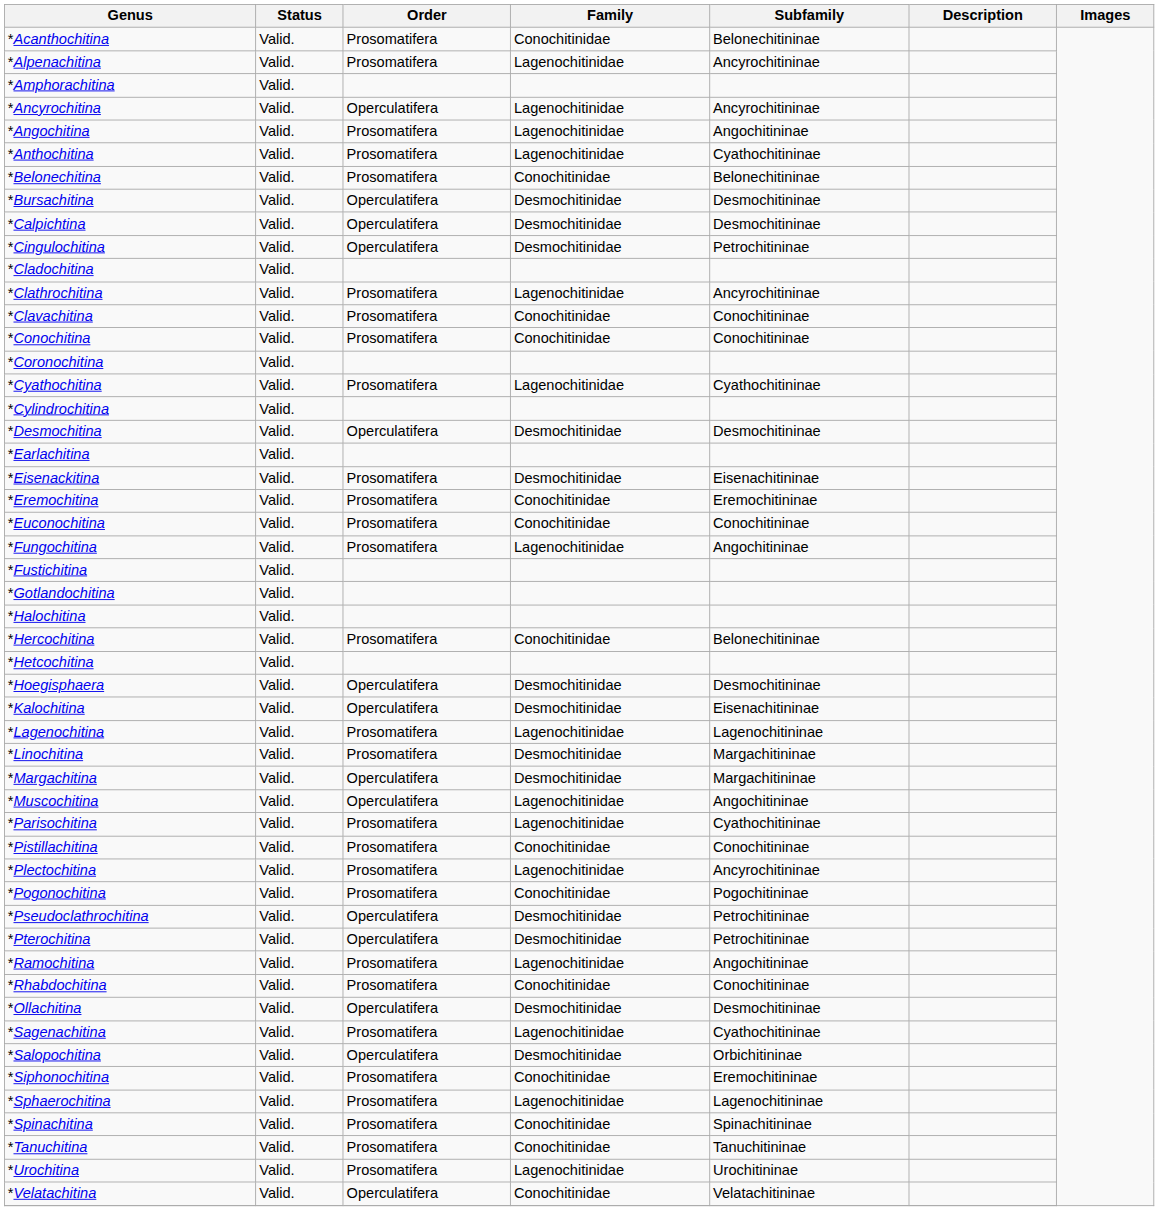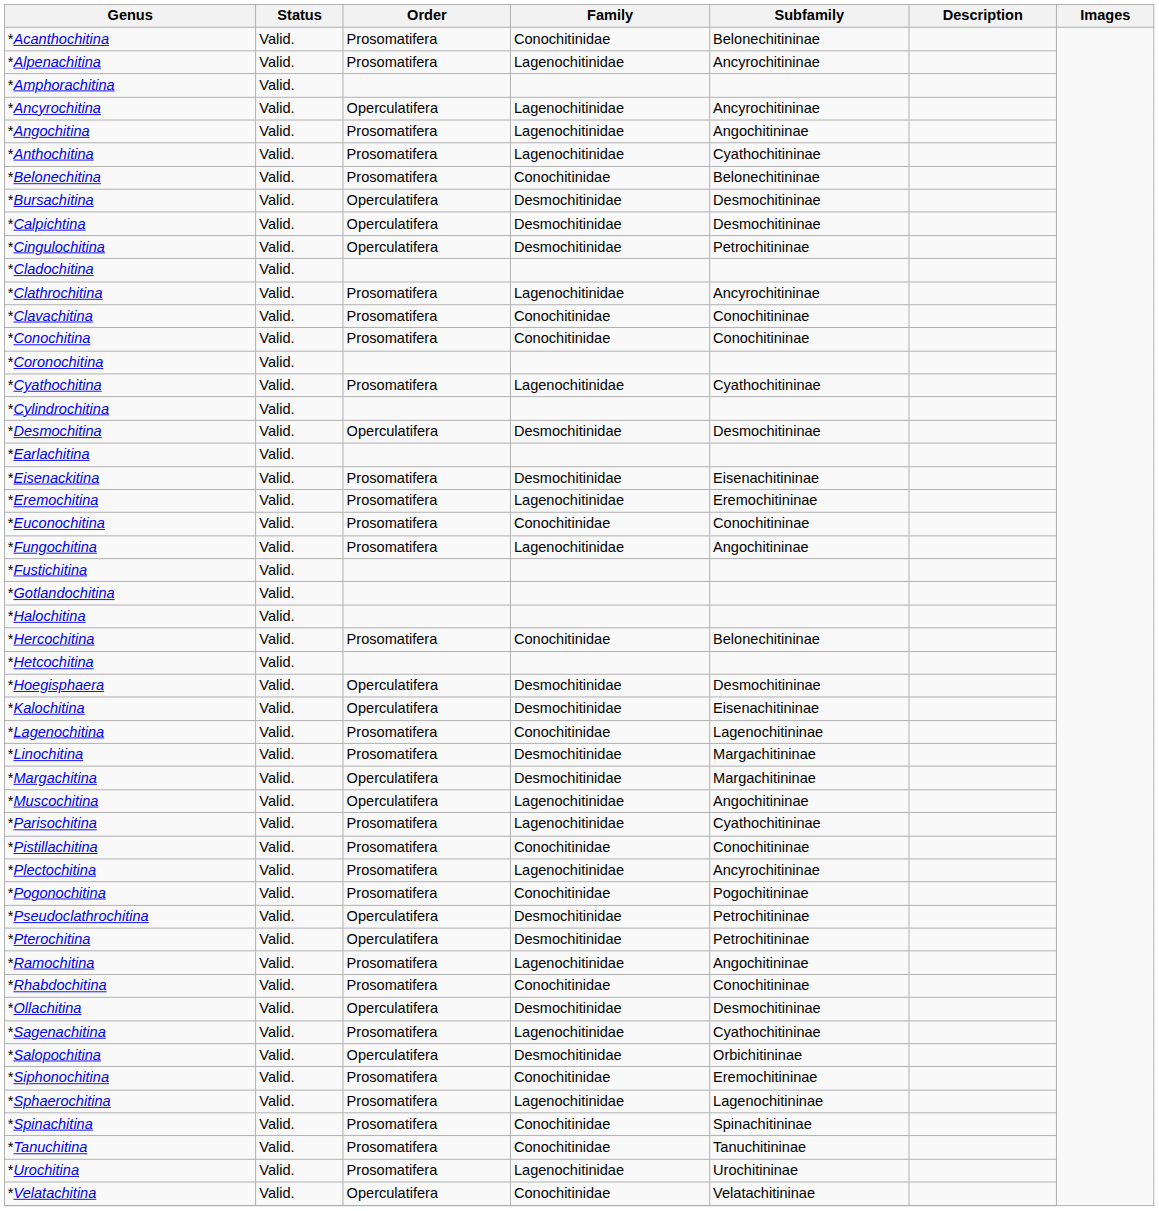 <table class="wikitable sortable" align="center" width="100%">
 <tr>
 <th>Genus</th>
 <th>Status</th>
 <th>Order</th>
 <th>Family</th>
 <th>Subfamily</th>
 <th class="unsortable">Description</th>
 <th class="unsortable">Images</th>
 </tr>
 <tr>
 <td>*<em><a href='#'>Acanthochitina</a></em></td>
 <td>Valid.</td>
 <td>Prosomatifera</td>
 <td>Conochitinidae</td>
 <td>Belonechitininae</td>
 <td></td>
 <td rowspan="120"></td>
 </tr>
 <tr>
 <td>*<em><a href='#'>Alpenachitina</a></em></td>
 <td>Valid.</td>
 <td>Prosomatifera</td>
 <td>Lagenochitinidae</td>
 <td>Ancyrochitininae</td>
 <td></td>
 </tr>
 <tr>
 <td>*<em><a href='#'>Amphorachitina</a></em></td>
 <td>Valid.</td>
 <td></td>
 <td></td>
 <td></td>
 <td></td>
 </tr>
 <tr>
 <td>*<em><a href='#'>Ancyrochitina</a></em></td>
 <td>Valid.</td>
 <td>Operculatifera</td>
 <td>Lagenochitinidae</td>
 <td>Ancyrochitininae</td>
 <td></td>
 </tr>
 <tr>
 <td>*<em><a href='#'>Angochitina</a></em></td>
 <td>Valid.</td>
 <td>Prosomatifera</td>
 <td>Lagenochitinidae</td>
 <td>Angochitininae</td>
 <td></td>
 </tr>
 <tr>
 <td>*<em><a href='#'>Anthochitina</a></em></td>
 <td>Valid.</td>
 <td>Prosomatifera</td>
 <td>Lagenochitinidae</td>
 <td>Cyathochitininae</td>
 <td></td>
 </tr>
 <tr>
 <td>*<em><a href='#'>Belonechitina</a></em></td>
 <td>Valid.</td>
 <td>Prosomatifera</td>
 <td>Conochitinidae</td>
 <td>Belonechitininae</td>
 <td></td>
 </tr>
 <tr>
 <td>*<em><a href='#'>Bursachitina</a></em></td>
 <td>Valid.</td>
 <td>Operculatifera</td>
 <td>Desmochitinidae</td>
 <td>Desmochitininae</td>
 <td></td>
 </tr>
 <tr>
 <td>*<em><a href='#'>Calpichtina</a></em></td>
 <td>Valid.</td>
 <td>Operculatifera</td>
 <td>Desmochitinidae</td>
 <td>Desmochitininae</td>
 <td></td>
 </tr>
 <tr>
 <td>*<em><a href='#'>Cingulochitina</a></em></td>
 <td>Valid.</td>
 <td>Operculatifera</td>
 <td>Desmochitinidae</td>
 <td>Petrochitininae</td>
 <td></td>
 </tr>
 <tr>
 <td>*<em><a href='#'>Cladochitina</a></em></td>
 <td>Valid.</td>
 <td></td>
 <td></td>
 <td></td>
 <td></td>
 </tr>
 <tr>
 <td>*<em><a href='#'>Clathrochitina</a></em></td>
 <td>Valid.</td>
 <td>Prosomatifera</td>
 <td>Lagenochitinidae</td>
 <td>Ancyrochitininae</td>
 <td></td>
 </tr>
 <tr>
 <td>*<em><a href='#'>Clavachitina</a></em></td>
 <td>Valid.</td>
 <td>Prosomatifera</td>
 <td>Conochitinidae</td>
 <td>Conochitininae</td>
 <td></td>
 </tr>
 <tr>
 <td>*<em><a href='#'>Conochitina</a></em></td>
 <td>Valid.</td>
 <td>Prosomatifera</td>
 <td>Conochitinidae</td>
 <td>Conochitininae</td>
 <td></td>
 </tr>
 <tr>
 <td>*<em><a href='#'>Coronochitina</a></em></td>
 <td>Valid.</td>
 <td></td>
 <td></td>
 <td></td>
 <td></td>
 </tr>
 <tr>
 <td>*<em><a href='#'>Cyathochitina</a></em></td>
 <td>Valid.</td>
 <td>Prosomatifera</td>
 <td>Lagenochitinidae</td>
 <td>Cyathochitininae</td>
 <td></td>
 </tr>
 <tr>
 <td>*<em><a href='#'>Cylindrochitina</a></em></td>
 <td>Valid.</td>
 <td></td>
 <td></td>
 <td></td>
 <td></td>
 </tr>
 <tr>
 <td>*<em><a href='#'>Desmochitina</a></em></td>
 <td>Valid.</td>
 <td>Operculatifera</td>
 <td>Desmochitinidae</td>
 <td>Desmochitininae</td>
 <td></td>
 </tr>
 <tr>
 <td>*<em><a href='#'>Earlachitina</a></em></td>
 <td>Valid.</td>
 <td></td>
 <td></td>
 <td></td>
 <td></td>
 </tr>
 <tr>
 <td>*<em><a href='#'>Eisenackitina</a></em></td>
 <td>Valid.</td>
 <td>Prosomatifera</td>
 <td>Desmochitinidae</td>
 <td>Eisenachitininae</td>
 <td></td>
 </tr>
 <tr>
 <td>*<em><a href='#'>Eremochitina</a></em></td>
 <td>Valid.</td>
 <td>Prosomatifera</td>
-<td>Conochitinidae</td>
+<td>Lagenochitinidae</td>
 <td>Eremochitininae</td>
 <td></td>
 </tr>
 <tr>
 <td>*<em><a href='#'>Euconochitina</a></em></td>
 <td>Valid.</td>
 <td>Prosomatifera</td>
 <td>Conochitinidae</td>
 <td>Conochitininae</td>
 <td></td>
 </tr>
 <tr>
 <td>*<em><a href='#'>Fungochitina</a></em></td>
 <td>Valid.</td>
 <td>Prosomatifera</td>
 <td>Lagenochitinidae</td>
 <td>Angochitininae</td>
 <td></td>
 </tr>
 <tr>
 <td>*<em><a href='#'>Fustichitina</a></em></td>
 <td>Valid.</td>
 <td></td>
 <td></td>
 <td></td>
 <td></td>
 </tr>
 <tr>
 <td>*<em><a href='#'>Gotlandochitina</a></em></td>
 <td>Valid.</td>
 <td></td>
 <td></td>
 <td></td>
 <td></td>
 </tr>
 <tr>
 <td>*<em><a href='#'>Halochitina</a></em></td>
 <td>Valid.</td>
 <td></td>
 <td></td>
 <td></td>
 <td></td>
 </tr>
 <tr>
 <td>*<em><a href='#'>Hercochitina</a></em></td>
 <td>Valid.</td>
 <td>Prosomatifera</td>
 <td>Conochitinidae</td>
 <td>Belonechitininae</td>
 <td></td>
 </tr>
 <tr>
 <td>*<em><a href='#'>Hetcochitina</a></em></td>
 <td>Valid.</td>
 <td></td>
 <td></td>
 <td></td>
 <td></td>
 </tr>
 <tr>
 <td>*<em><a href='#'>Hoegisphaera</a></em></td>
 <td>Valid.</td>
 <td>Operculatifera</td>
 <td>Desmochitinidae</td>
 <td>Desmochitininae</td>
 <td></td>
 </tr>
 <tr>
 <td>*<em><a href='#'>Kalochitina</a></em></td>
 <td>Valid.</td>
 <td>Operculatifera</td>
 <td>Desmochitinidae</td>
 <td>Eisenachitininae</td>
 <td></td>
 </tr>
 <tr>
 <td>*<em><a href='#'>Lagenochitina</a></em></td>
 <td>Valid.</td>
 <td>Prosomatifera</td>
-<td>Lagenochitinidae</td>
+<td>Conochitinidae</td>
 <td>Lagenochitininae</td>
 <td></td>
 </tr>
 <tr>
 <td>*<em><a href='#'>Linochitina</a></em></td>
 <td>Valid.</td>
 <td>Prosomatifera</td>
 <td>Desmochitinidae</td>
 <td>Margachitininae</td>
 <td></td>
 </tr>
 <tr>
 <td>*<em><a href='#'>Margachitina</a></em></td>
 <td>Valid.</td>
 <td>Operculatifera</td>
 <td>Desmochitinidae</td>
 <td>Margachitininae</td>
 <td></td>
 </tr>
 <tr>
 <td>*<em><a href='#'>Muscochitina</a></em></td>
 <td>Valid.</td>
 <td>Operculatifera</td>
 <td>Lagenochitinidae</td>
 <td>Angochitininae</td>
 <td></td>
 </tr>
 <tr>
 <td>*<em><a href='#'>Parisochitina</a></em></td>
 <td>Valid.</td>
 <td>Prosomatifera</td>
 <td>Lagenochitinidae</td>
 <td>Cyathochitininae</td>
 <td></td>
 </tr>
 <tr>
 <td>*<em><a href='#'>Pistillachitina</a></em></td>
 <td>Valid.</td>
 <td>Prosomatifera</td>
 <td>Conochitinidae</td>
 <td>Conochitininae</td>
 <td></td>
 </tr>
 <tr>
 <td>*<em><a href='#'>Plectochitina</a></em></td>
 <td>Valid.</td>
 <td>Prosomatifera</td>
 <td>Lagenochitinidae</td>
 <td>Ancyrochitininae</td>
 <td></td>
 </tr>
 <tr>
 <td>*<em><a href='#'>Pogonochitina</a></em></td>
 <td>Valid.</td>
 <td>Prosomatifera</td>
 <td>Conochitinidae</td>
 <td>Pogochitininae</td>
 <td></td>
 </tr>
 <tr>
 <td>*<em><a href='#'>Pseudoclathrochitina</a></em></td>
 <td>Valid.</td>
 <td>Operculatifera</td>
 <td>Desmochitinidae</td>
 <td>Petrochitininae</td>
 <td></td>
 </tr>
 <tr>
 <td>*<em><a href='#'>Pterochitina</a></em></td>
 <td>Valid.</td>
 <td>Operculatifera</td>
 <td>Desmochitinidae</td>
 <td>Petrochitininae</td>
 <td></td>
 </tr>
 <tr>
 <td>*<em><a href='#'>Ramochitina</a></em></td>
 <td>Valid.</td>
 <td>Prosomatifera</td>
 <td>Lagenochitinidae</td>
 <td>Angochitininae</td>
 <td></td>
 </tr>
 <tr>
 <td>*<em><a href='#'>Rhabdochitina</a></em></td>
 <td>Valid.</td>
 <td>Prosomatifera</td>
 <td>Conochitinidae</td>
 <td>Conochitininae</td>
 <td></td>
 </tr>
 <tr>
 <td>*<em><a href='#'>Ollachitina</a></em></td>
 <td>Valid.</td>
 <td>Operculatifera</td>
 <td>Desmochitinidae</td>
 <td>Desmochitininae</td>
 <td></td>
 </tr>
 <tr>
 <td>*<em><a href='#'>Sagenachitina</a></em></td>
 <td>Valid.</td>
 <td>Prosomatifera</td>
 <td>Lagenochitinidae</td>
 <td>Cyathochitininae</td>
 <td></td>
 </tr>
 <tr>
 <td>*<em><a href='#'>Salopochitina</a></em></td>
 <td>Valid.</td>
 <td>Operculatifera</td>
 <td>Desmochitinidae</td>
 <td>Orbichitininae</td>
 <td></td>
 </tr>
 <tr>
 <td>*<em><a href='#'>Siphonochitina</a></em></td>
 <td>Valid.</td>
 <td>Prosomatifera</td>
 <td>Conochitinidae</td>
 <td>Eremochitininae</td>
 <td></td>
 </tr>
 <tr>
 <td>*<em><a href='#'>Sphaerochitina</a></em></td>
 <td>Valid.</td>
 <td>Prosomatifera</td>
 <td>Lagenochitinidae</td>
 <td>Lagenochitininae</td>
 <td></td>
 </tr>
 <tr>
 <td>*<em><a href='#'>Spinachitina</a></em></td>
 <td>Valid.</td>
 <td>Prosomatifera</td>
 <td>Conochitinidae</td>
 <td>Spinachitininae</td>
 <td></td>
 </tr>
 <tr>
 <td>*<em><a href='#'>Tanuchitina</a></em></td>
 <td>Valid.</td>
 <td>Prosomatifera</td>
 <td>Conochitinidae</td>
 <td>Tanuchitininae</td>
 <td></td>
 </tr>
 <tr>
 <td>*<em><a href='#'>Urochitina</a></em></td>
 <td>Valid.</td>
 <td>Prosomatifera</td>
 <td>Lagenochitinidae</td>
 <td>Urochitininae</td>
 <td></td>
 </tr>
 <tr>
 <td>*<em><a href='#'>Velatachitina</a></em></td>
 <td>Valid.</td>
 <td>Operculatifera</td>
 <td>Conochitinidae</td>
 <td>Velatachitininae</td>
 <td></td>
 </tr>
 <tr>
 </tr>
 </table>
